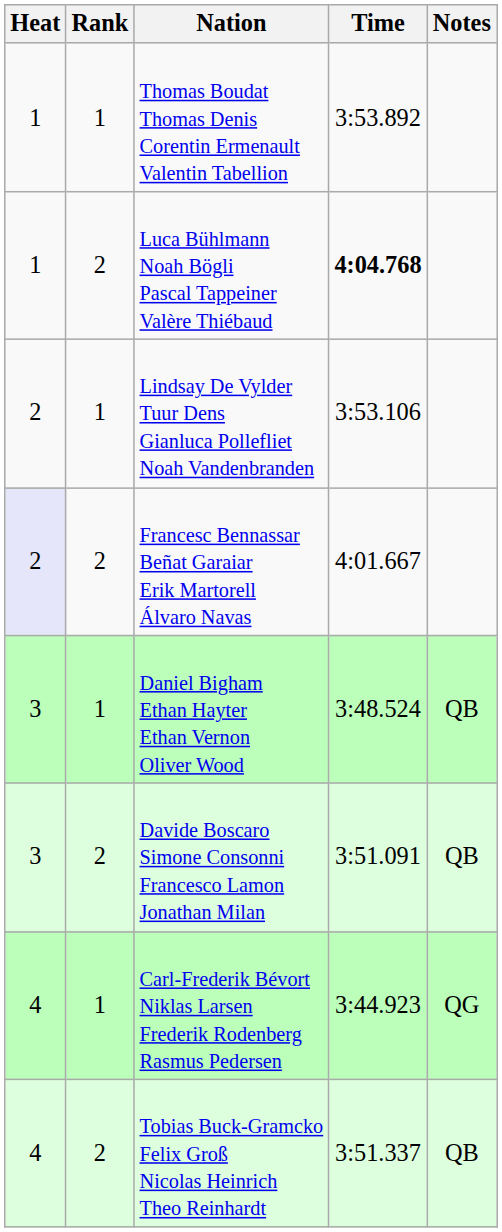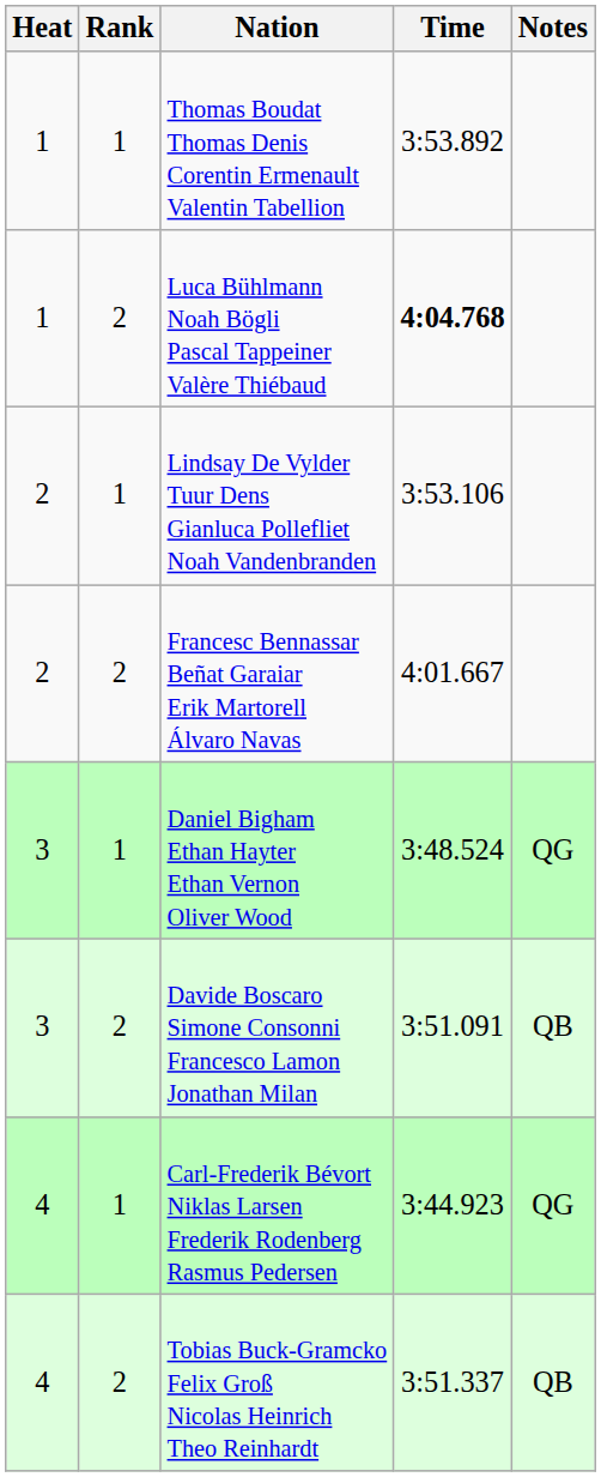 <table class="wikitable sortable" style="text-align:center">
 <tr>
 <th>Heat</th>
 <th>Rank</th>
 <th>Nation</th>
 <th>Time</th>
 <th>Notes</th>
 </tr>
 <tr>
 <td>1</td>
 <td>1</td>
 <td align=left><br><small><a href='#'>Thomas Boudat</a><br><a href='#'>Thomas Denis</a><br><a href='#'>Corentin Ermenault</a><br><a href='#'>Valentin Tabellion</a></small></td>
 <td>3:53.892</td>
 <td></td>
 </tr>
 <tr>
 <td>1</td>
 <td>2</td>
 <td align=left><br><small><a href='#'>Luca Bühlmann</a><br><a href='#'>Noah Bögli</a><br><a href='#'>Pascal Tappeiner</a><br><a href='#'>Valère Thiébaud</a></small></td>
 <td><strong>4:04.768</strong></td>
 <td></td>
 </tr>
 <tr>
 <td>2</td>
 <td>1</td>
 <td align=left><br><small><a href='#'>Lindsay De Vylder</a><br><a href='#'>Tuur Dens</a><br><a href='#'>Gianluca Pollefliet</a><br><a href='#'>Noah Vandenbranden</a></small></td>
 <td>3:53.106</td>
 <td></td>
 </tr>
 <tr>
-<td style="background: lavender;">2</td>
+<td>2</td>
 <td>2</td>
 <td align=left><br><small><a href='#'>Francesc Bennassar</a><br><a href='#'>Beñat Garaiar</a><br><a href='#'>Erik Martorell</a><br><a href='#'>Álvaro Navas</a></small></td>
 <td>4:01.667</td>
 <td></td>
 </tr>
 <tr bgcolor=bbffbb>
 <td>3</td>
 <td>1</td>
 <td align=left><br><small><a href='#'>Daniel Bigham</a><br><a href='#'>Ethan Hayter</a><br><a href='#'>Ethan Vernon</a><br><a href='#'>Oliver Wood</a></small></td>
 <td>3:48.524</td>
-<td>QB</td>
+<td>QG</td>
 </tr>
 <tr bgcolor=ddffdd>
 <td>3</td>
 <td>2</td>
 <td align=left><br><small><a href='#'>Davide Boscaro</a><br><a href='#'>Simone Consonni</a><br><a href='#'>Francesco Lamon</a><br><a href='#'>Jonathan Milan</a></small></td>
 <td>3:51.091</td>
 <td>QB</td>
 </tr>
 <tr bgcolor=bbffbb>
 <td>4</td>
 <td>1</td>
 <td align=left><br><small><a href='#'>Carl-Frederik Bévort</a><br><a href='#'>Niklas Larsen</a><br><a href='#'>Frederik Rodenberg</a><br><a href='#'>Rasmus Pedersen</a></small></td>
 <td>3:44.923</td>
 <td>QG</td>
 </tr>
 <tr bgcolor=ddffdd>
 <td>4</td>
 <td>2</td>
 <td align=left><br><small><a href='#'>Tobias Buck-Gramcko</a><br><a href='#'>Felix Groß</a><br><a href='#'>Nicolas Heinrich</a><br><a href='#'>Theo Reinhardt</a></small></td>
 <td>3:51.337</td>
 <td>QB</td>
 </tr>
 </table>
